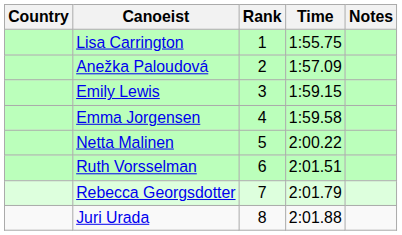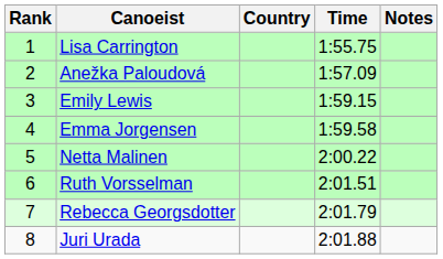 <table class="wikitable" style="text-align:center">
 <tr>
+<th>Rank</th>
+<th>Canoeist</th>
 <th>Country</th>
-<th>Canoeist</th>
-<th>Rank</th>
 <th>Time</th>
 <th>Notes</th>
 </tr>
 <tr bgcolor=bbffbb>
+<td>1</td>
+<td align="left"><a href='#'>Lisa Carrington</a></td>
 <td align="left"></td>
-<td align="left"><a href='#'>Lisa Carrington</a></td>
-<td>1</td>
 <td>1:55.75</td>
 <td></td>
 </tr>
 <tr bgcolor=bbffbb>
+<td>2</td>
+<td align="left"><a href='#'>Anežka Paloudová</a></td>
 <td align="left"></td>
-<td align="left"><a href='#'>Anežka Paloudová</a></td>
-<td>2</td>
 <td>1:57.09</td>
 <td></td>
 </tr>
 <tr bgcolor=bbffbb>
+<td>3</td>
+<td align="left"><a href='#'>Emily Lewis</a></td>
 <td align="left"></td>
-<td align="left"><a href='#'>Emily Lewis</a></td>
-<td>3</td>
 <td>1:59.15</td>
 <td></td>
 </tr>
 <tr bgcolor=bbffbb>
+<td>4</td>
+<td align="left"><a href='#'>Emma Jorgensen</a></td>
 <td align="left"></td>
-<td align="left"><a href='#'>Emma Jorgensen</a></td>
-<td>4</td>
 <td>1:59.58</td>
 <td></td>
 </tr>
 <tr bgcolor=bbffbb>
+<td>5</td>
+<td align="left"><a href='#'>Netta Malinen</a></td>
 <td align="left"></td>
-<td align="left"><a href='#'>Netta Malinen</a></td>
-<td>5</td>
 <td>2:00.22</td>
 <td></td>
 </tr>
 <tr bgcolor=bbffbb>
+<td>6</td>
+<td align="left"><a href='#'>Ruth Vorsselman</a></td>
 <td align="left"></td>
-<td align="left"><a href='#'>Ruth Vorsselman</a></td>
-<td>6</td>
 <td>2:01.51</td>
 <td></td>
 </tr>
 <tr bgcolor=ddffdd>
+<td>7</td>
+<td align="left"><a href='#'>Rebecca Georgsdotter</a></td>
 <td align="left"></td>
-<td align="left"><a href='#'>Rebecca Georgsdotter</a></td>
-<td>7</td>
 <td>2:01.79</td>
 <td></td>
 </tr>
 <tr>
+<td>8</td>
+<td align="left"><a href='#'>Juri Urada</a></td>
 <td align="left"></td>
-<td align="left"><a href='#'>Juri Urada</a></td>
-<td>8</td>
 <td>2:01.88</td>
 <td></td>
 </tr>
 </table>
